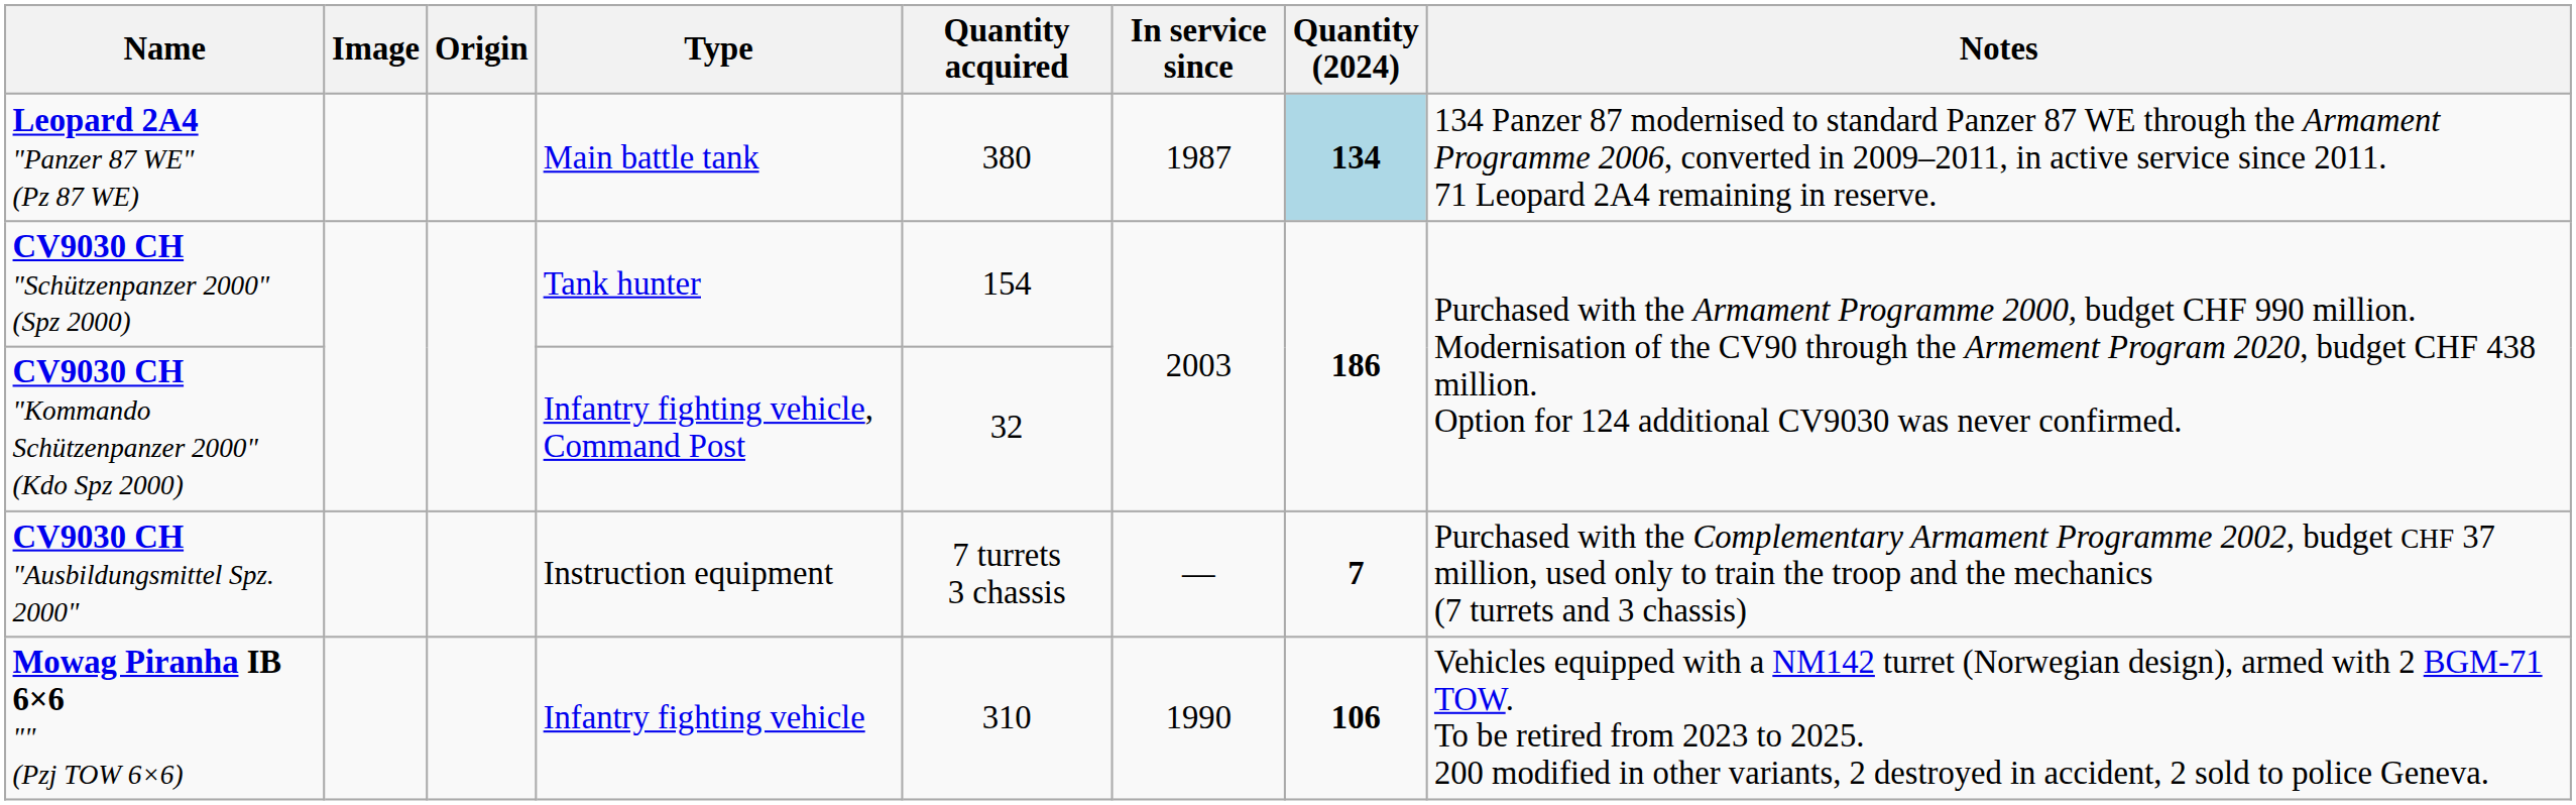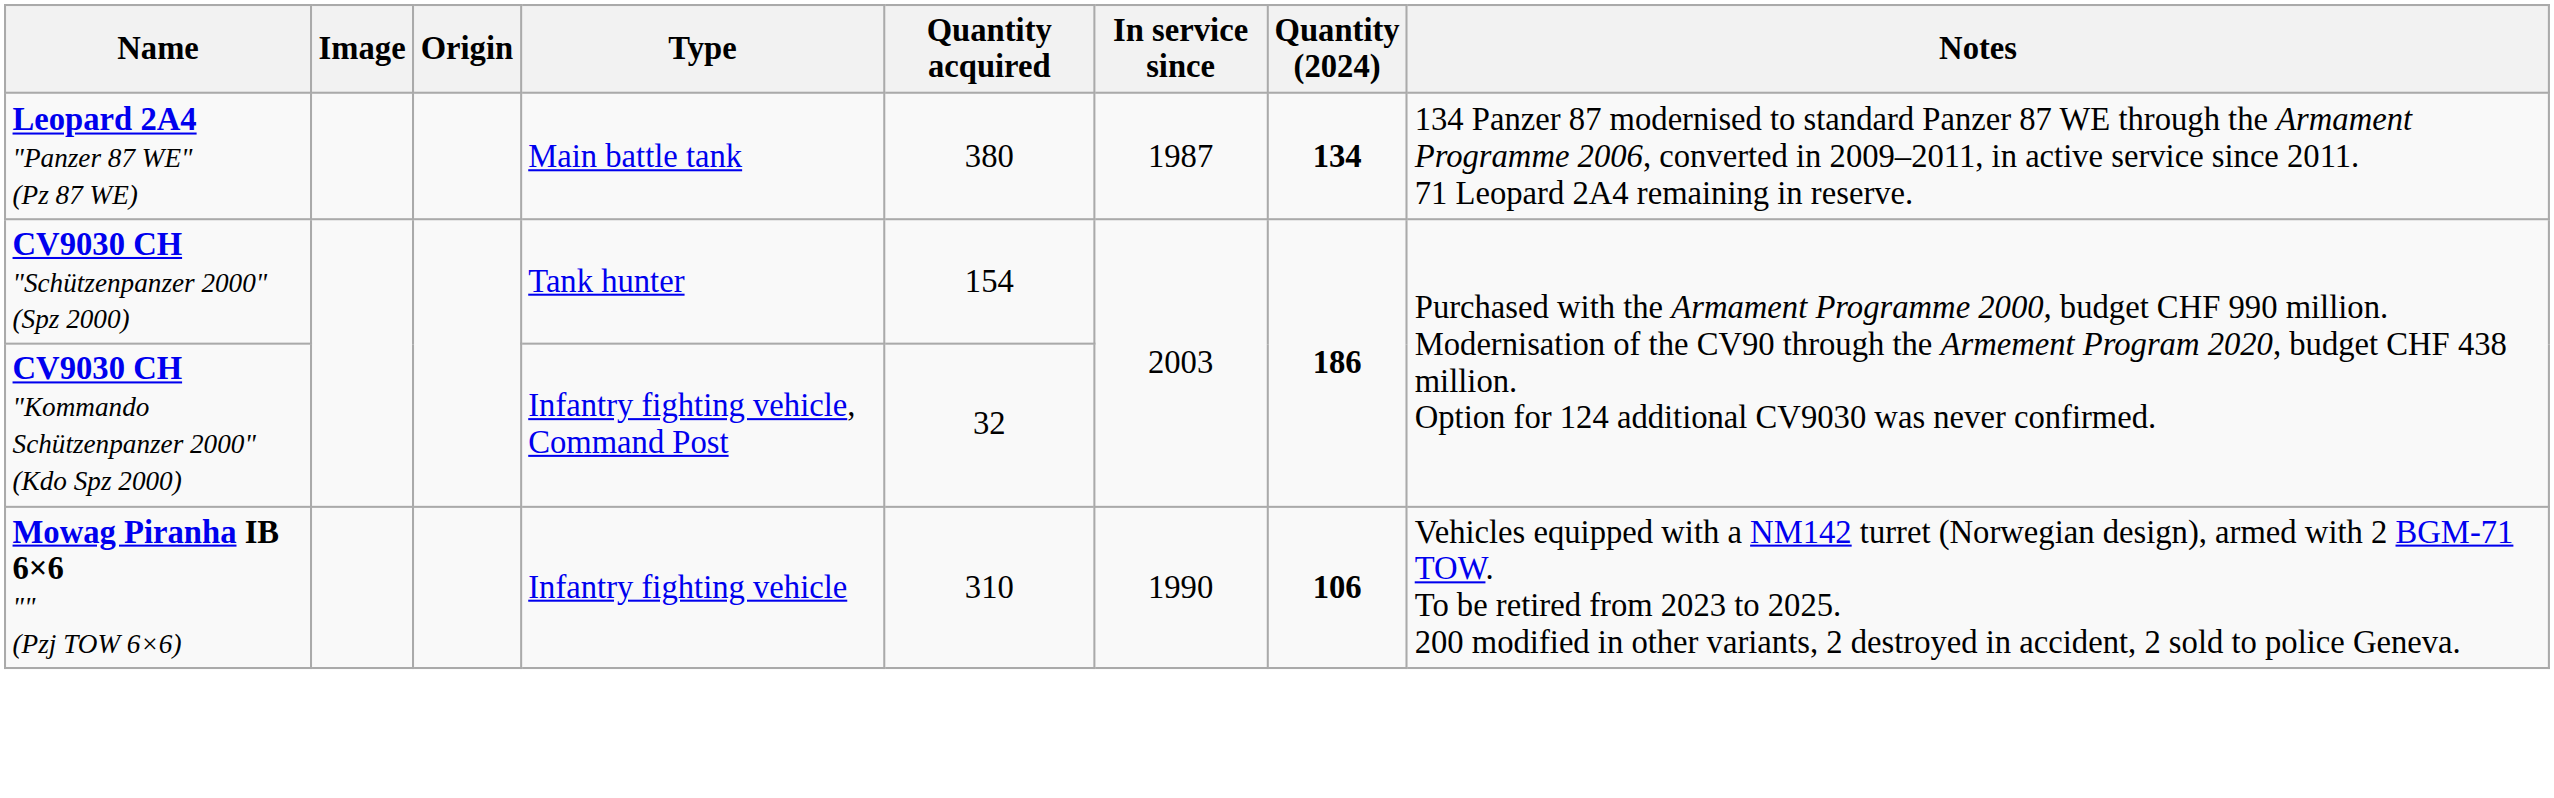 <table class="wikitable">
 <tr>
 <th>Name</th>
 <th>Image</th>
 <th>Origin</th>
 <th>Type</th>
 <th>Quantity acquired</th>
 <th>In service since</th>
 <th>Quantity<br>(2024)</th>
 <th>Notes</th>
 </tr>
 <tr>
 <td><a href='#'><strong>Leopard 2A4</strong></a><br><small><em>"Panzer 87 WE"</em></small><br><small><em>(Pz 87 WE)</em></small></td>
 <td style="text-align: center; "></td>
 <td><small></small><br><small></small></td>
 <td><a href='#'>Main battle tank</a></td>
 <td style="text-align: center; ">380</td>
 <td style="text-align: center; ">1987</td>
-<td style="background: lightblue; text-align: center; "><strong>134</strong></td>
+<td style="text-align: center; "><strong>134</strong></td>
 <td>134 Panzer 87 modernised to standard Panzer 87 WE through the <em>Armament Programme 2006</em>, converted in 2009–2011, in active service since 2011.<br>71 Leopard 2A4 remaining in reserve.</td>
 </tr>
 <tr>
 <td><a href='#'><strong>CV9030 CH</strong></a><br><small><em>"Schützenpanzer 2000" <br>(Spz 2000)</em></small></td>
 <td rowspan="2" style="text-align: center; "></td>
 <td rowspan="2"><small></small><br><small></small></td>
 <td><a href='#'>Tank hunter</a></td>
 <td style="text-align: center; ">154</td>
 <td rowspan="2" style="text-align: center; ">2003</td>
 <td rowspan="2" style="text-align: center; "><strong>186</strong></td>
 <td rowspan="2">Purchased with the <em>Armament Programme 2000,</em> budget CHF 990 million.<br>Modernisation of the CV90 through the <em>Armement Program 2020</em>, budget CHF 438 million.<br>Option for 124 additional CV9030 was never confirmed.</td>
 </tr>
 <tr>
 <td><a href='#'><strong>CV9030 CH</strong></a><br><small><em>"Kommando Schützenpanzer 2000" <br>(Kdo Spz 2000)</em></small></td>
 <td><a href='#'>Infantry fighting vehicle</a>, <a href='#'>Command Post</a></td>
 <td style="text-align: center; ">32</td>
 </tr>
 <tr>
-<td><a href='#'><strong>CV9030 CH</strong></a><br><small><em>"Ausbildungsmittel Spz. 2000"</em></small></td>
-<td style="text-align: center; "></td>
-<td><small></small><br><small></small></td>
-<td>Instruction equipment</td>
-<td style="text-align: center; ">7 turrets<br>3 chassis</td>
-<td style="text-align: center; ">—</td>
-<td style="text-align: center; "><strong>7</strong></td>
-<td>Purchased with the <em>Complementary Armament Programme 2002,</em> budget <small>CHF</small> 37 million, used only to train the troop and the mechanics<small><em><br></em></small>(7 turrets and 3 chassis)</td>
-</tr>
-<tr>
 <td><strong><a href='#'>Mowag Piranha</a> IB<br>6×6</strong><br><small><em>""</em></small> <br><small><em>(Pzj TOW 6×6)</em></small></td>
 <td style="text-align: center; "></td>
 <td><small></small><br><small></small></td>
 <td><a href='#'>Infantry fighting vehicle</a></td>
 <td style="text-align: center; ">310</td>
 <td style="text-align: center; ">1990</td>
 <td style="text-align: center; "><strong>106</strong></td>
 <td>Vehicles equipped with a <a href='#'>NM142</a> turret (Norwegian design), armed with 2 <a href='#'>BGM-71 TOW</a>.<br>To be retired from 2023 to 2025.<br>200 modified in other variants, 2 destroyed in accident, 2 sold to police Geneva.</td>
 </tr>
 </table>
